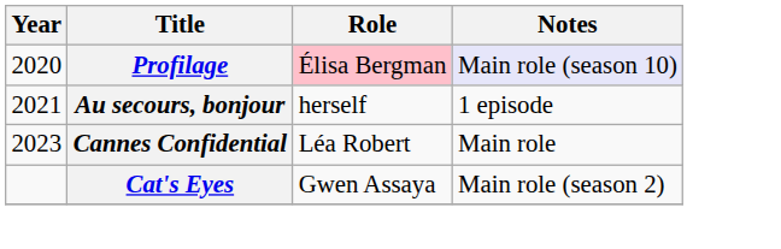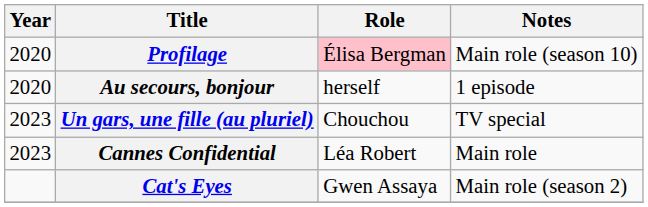 <table class="wikitable plainrowheaders sortable">
 <tr>
 <th scope="col">Year</th>
 <th scope="col">Title</th>
 <th scope="col">Role</th>
 <th scope="col" class="unsortable">Notes</th>
 </tr>
 <tr>
 <td>2020</td>
 <th scope=row><em><a href='#'>Profilage</a></em></th>
 <td style="background: pink;">Élisa Bergman</td>
-<td style="background: lavender;">Main role (season 10)</td>
+<td>Main role (season 10)</td>
 </tr>
 <tr>
-<td>2021</td>
+<td>2020</td>
 <th scope=row><em>Au secours, bonjour</em></th>
 <td>herself</td>
 <td>1 episode</td>
+</tr>
+<tr>
+<td>2023</td>
+<th scope=row><em><a href='#'>Un gars, une fille (au pluriel)</a></em></th>
+<td>Chouchou</td>
+<td>TV special</td>
 </tr>
 <tr>
 <td>2023</td>
 <th scope=row><em>Cannes Confidential</em></th>
 <td>Léa Robert</td>
 <td>Main role</td>
 </tr>
 <tr>
 <td></td>
 <th scope=row><em><a href='#'>Cat's Eyes</a></em></th>
 <td>Gwen Assaya</td>
 <td>Main role (season 2)</td>
 </tr>
 <tr>
 </tr>
 </table>
